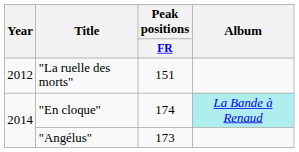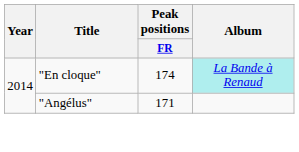 <table class="wikitable">
 <tr>
 <th align="center" rowspan="2" width="10">Year</th>
 <th align="center" rowspan="2" width="120">Title</th>
 <th align="center" colspan="1" width="20">Peak positions</th>
 <th align="center" rowspan="2" width="120">Album</th>
 </tr>
 <tr>
 <th scope="col" style="width:3em;font-size:90%;"><a href='#'>FR</a><br></th>
 </tr>
 <tr>
-<td style="text-align:center;">2012</td>
-<td>"La ruelle des morts"</td>
-<td style="text-align:center;">151</td>
-<td style="text-align:center;"></td>
-</tr>
-<tr>
 <td style="text-align:center;" rowspan=2>2014</td>
 <td>"En cloque"</td>
 <td style="text-align:center;">174</td>
 <td style="background: paleturquoise; text-align:center;"><em><a href='#'>La Bande à Renaud</a></em></td>
 </tr>
 <tr>
 <td>"Angélus"</td>
-<td style="text-align:center;">173</td>
+<td style="text-align:center;">171</td>
 <td style="text-align:center;"></td>
 </tr>
 </table>
